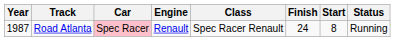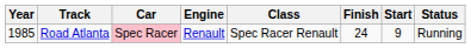 <table class="wikitable" style="text-align:center; font-size:90%">
 <tr>
 <th>Year</th>
 <th>Track</th>
 <th>Car</th>
 <th>Engine</th>
 <th>Class</th>
 <th>Finish</th>
 <th>Start</th>
 <th>Status</th>
 </tr>
 <tr>
-<td>1987</td>
+<td>1985</td>
 <td><a href='#'>Road Atlanta</a></td>
 <td style="background: pink;">Spec Racer</td>
 <td><a href='#'>Renault</a></td>
 <td>Spec Racer Renault</td>
 <td>24</td>
-<td>8</td>
+<td>9</td>
 <td>Running</td>
 </tr>
 </table>
